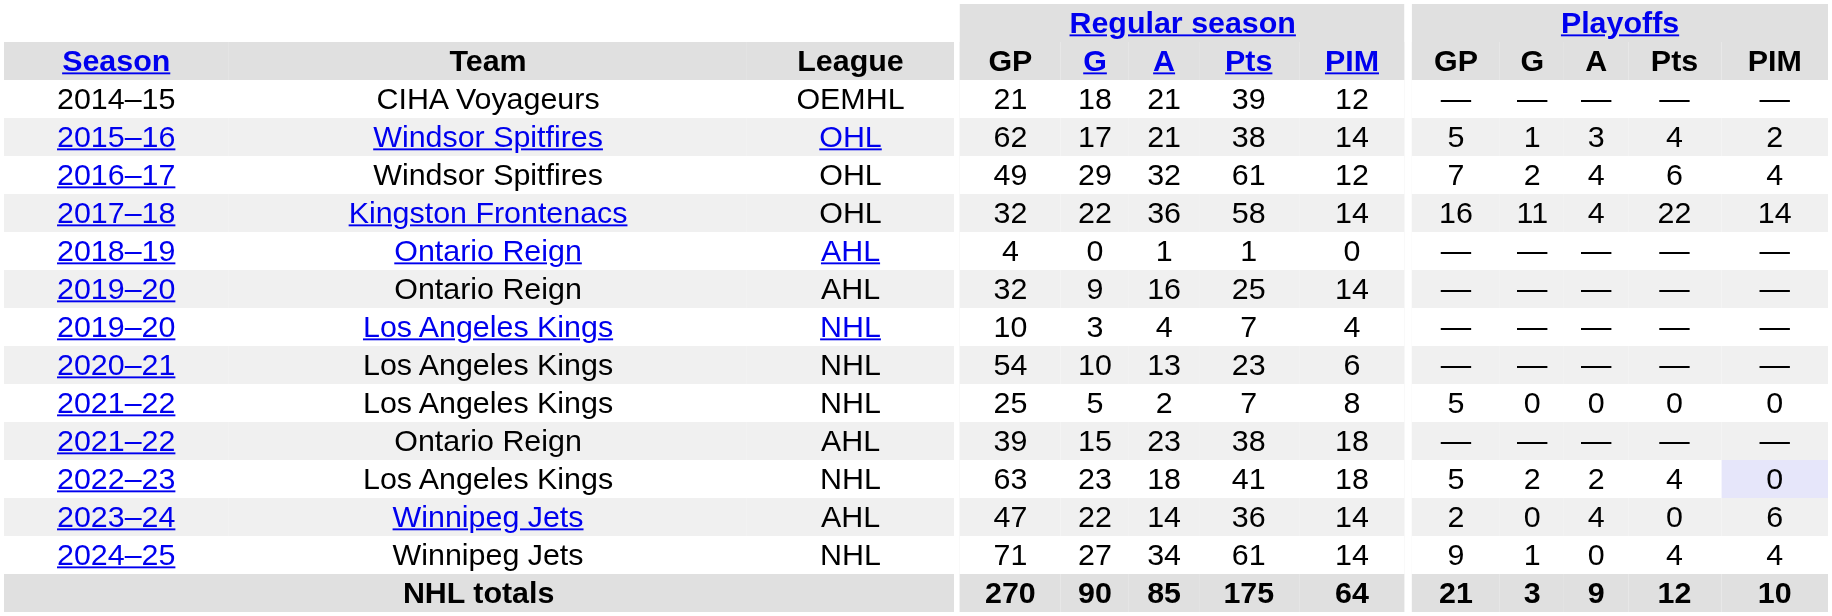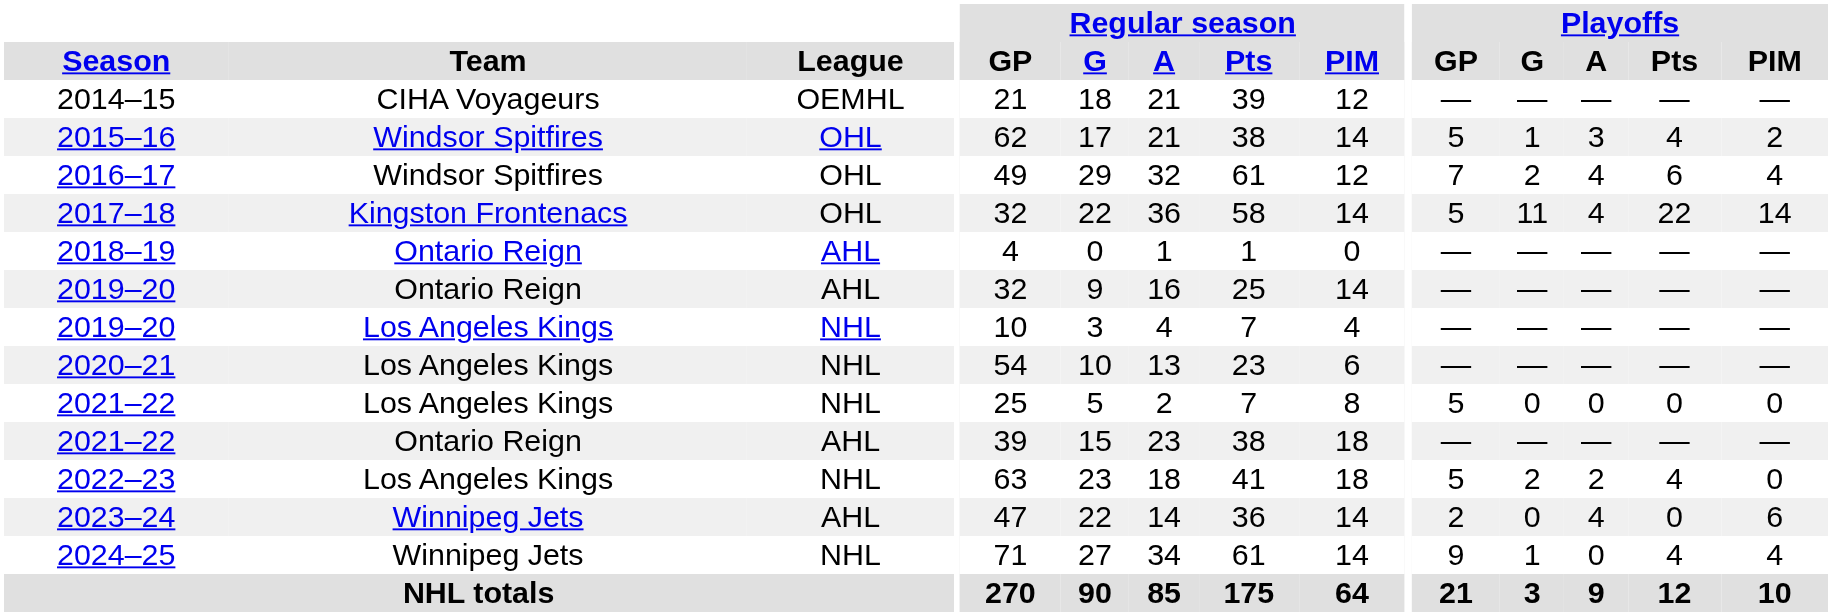 <table border="0" cellpadding="1" cellspacing="0" style="text-align:center; width:60em">
 <tr bgcolor="#e0e0e0">
 <th colspan="3" bgcolor="#ffffff"></th>
 <th rowspan="99" bgcolor="#ffffff"></th>
 <th colspan="5"><a href='#'>Regular season</a></th>
 <th rowspan="99" bgcolor="#ffffff"></th>
 <th colspan="5"><a href='#'>Playoffs</a></th>
 </tr>
 <tr bgcolor="#e0e0e0">
 <th><a href='#'>Season</a></th>
 <th>Team</th>
 <th>League</th>
 <th>GP</th>
 <th><a href='#'>G</a></th>
 <th><a href='#'>A</a></th>
 <th><a href='#'>Pts</a></th>
 <th><a href='#'>PIM</a></th>
 <th>GP</th>
 <th>G</th>
 <th>A</th>
 <th>Pts</th>
 <th>PIM</th>
 </tr>
 <tr>
 <td>2014–15</td>
 <td>CIHA Voyageurs</td>
 <td>OEMHL</td>
 <td>21</td>
 <td>18</td>
 <td>21</td>
 <td>39</td>
 <td>12</td>
 <td>—</td>
 <td>—</td>
 <td>—</td>
 <td>—</td>
 <td>—</td>
 </tr>
 <tr bgcolor="#f0f0f0">
 <td><a href='#'>2015–16</a></td>
 <td><a href='#'>Windsor Spitfires</a></td>
 <td><a href='#'>OHL</a></td>
 <td>62</td>
 <td>17</td>
 <td>21</td>
 <td>38</td>
 <td>14</td>
 <td>5</td>
 <td>1</td>
 <td>3</td>
 <td>4</td>
 <td>2</td>
 </tr>
 <tr>
 <td><a href='#'>2016–17</a></td>
 <td>Windsor Spitfires</td>
 <td>OHL</td>
 <td>49</td>
 <td>29</td>
 <td>32</td>
 <td>61</td>
 <td>12</td>
 <td>7</td>
 <td>2</td>
 <td>4</td>
 <td>6</td>
 <td>4</td>
 </tr>
 <tr bgcolor="#f0f0f0">
 <td><a href='#'>2017–18</a></td>
 <td><a href='#'>Kingston Frontenacs</a></td>
 <td>OHL</td>
 <td>32</td>
 <td>22</td>
 <td>36</td>
 <td>58</td>
 <td>14</td>
-<td>16</td>
+<td>5</td>
 <td>11</td>
 <td>4</td>
 <td>22</td>
 <td>14</td>
 </tr>
 <tr>
 <td><a href='#'>2018–19</a></td>
 <td><a href='#'>Ontario Reign</a></td>
 <td><a href='#'>AHL</a></td>
 <td>4</td>
 <td>0</td>
 <td>1</td>
 <td>1</td>
 <td>0</td>
 <td>—</td>
 <td>—</td>
 <td>—</td>
 <td>—</td>
 <td>—</td>
 </tr>
 <tr bgcolor="#f0f0f0">
 <td><a href='#'>2019–20</a></td>
 <td>Ontario Reign</td>
 <td>AHL</td>
 <td>32</td>
 <td>9</td>
 <td>16</td>
 <td>25</td>
 <td>14</td>
 <td>—</td>
 <td>—</td>
 <td>—</td>
 <td>—</td>
 <td>—</td>
 </tr>
 <tr>
 <td><a href='#'>2019–20</a></td>
 <td><a href='#'>Los Angeles Kings</a></td>
 <td><a href='#'>NHL</a></td>
 <td>10</td>
 <td>3</td>
 <td>4</td>
 <td>7</td>
 <td>4</td>
 <td>—</td>
 <td>—</td>
 <td>—</td>
 <td>—</td>
 <td>—</td>
 </tr>
 <tr bgcolor="#f0f0f0">
 <td><a href='#'>2020–21</a></td>
 <td>Los Angeles Kings</td>
 <td>NHL</td>
 <td>54</td>
 <td>10</td>
 <td>13</td>
 <td>23</td>
 <td>6</td>
 <td>—</td>
 <td>—</td>
 <td>—</td>
 <td>—</td>
 <td>—</td>
 </tr>
 <tr>
 <td><a href='#'>2021–22</a></td>
 <td>Los Angeles Kings</td>
 <td>NHL</td>
 <td>25</td>
 <td>5</td>
 <td>2</td>
 <td>7</td>
 <td>8</td>
 <td>5</td>
 <td>0</td>
 <td>0</td>
 <td>0</td>
 <td>0</td>
 </tr>
 <tr bgcolor="#f0f0f0">
 <td><a href='#'>2021–22</a></td>
 <td>Ontario Reign</td>
 <td>AHL</td>
 <td>39</td>
 <td>15</td>
 <td>23</td>
 <td>38</td>
 <td>18</td>
 <td>—</td>
 <td>—</td>
 <td>—</td>
 <td>—</td>
 <td>—</td>
 </tr>
 <tr>
 <td><a href='#'>2022–23</a></td>
 <td>Los Angeles Kings</td>
 <td>NHL</td>
 <td>63</td>
 <td>23</td>
 <td>18</td>
 <td>41</td>
 <td>18</td>
 <td>5</td>
 <td>2</td>
 <td>2</td>
 <td>4</td>
-<td style="background: lavender;">0</td>
+<td>0</td>
 </tr>
 <tr bgcolor="#f0f0f0">
 <td><a href='#'>2023–24</a></td>
 <td><a href='#'>Winnipeg Jets</a></td>
 <td>AHL</td>
 <td>47</td>
 <td>22</td>
 <td>14</td>
 <td>36</td>
 <td>14</td>
 <td>2</td>
 <td>0</td>
 <td>4</td>
 <td>0</td>
 <td>6</td>
 </tr>
 <tr>
 <td><a href='#'>2024–25</a></td>
 <td>Winnipeg Jets</td>
 <td>NHL</td>
 <td>71</td>
 <td>27</td>
 <td>34</td>
 <td>61</td>
 <td>14</td>
 <td>9</td>
 <td>1</td>
 <td>0</td>
 <td>4</td>
 <td>4</td>
 </tr>
 <tr bgcolor="#e0e0e0">
 <th colspan="3">NHL totals</th>
 <th>270</th>
 <th>90</th>
 <th>85</th>
 <th>175</th>
 <th>64</th>
 <th>21</th>
 <th>3</th>
 <th>9</th>
 <th>12</th>
 <th>10</th>
 </tr>
 </table>
